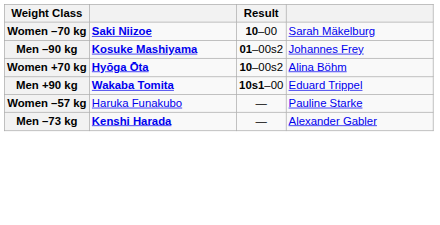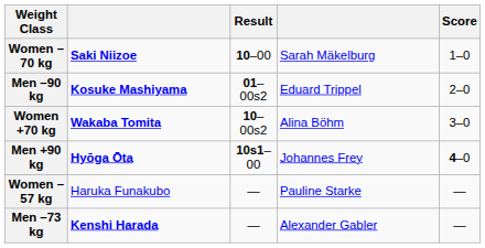 <table class="wikitable">
 <tr>
 <th>Weight Class</th>
 <th style="width: 200px;"></th>
 <th>Result</th>
 <th style="width: 200px;"></th>
+<th>Score</th>
 </tr>
 <tr>
 <th>Women –70 kg</th>
 <td><strong><a href='#'>Saki Niizoe</a></strong></td>
 <td align=center><strong>10</strong>–00</td>
 <td><a href='#'>Sarah Mäkelburg</a></td>
+<td align=center>1–0</td>
 </tr>
 <tr>
 <th>Men –90 kg</th>
 <td><strong><a href='#'>Kosuke Mashiyama</a></strong></td>
 <td align=center><strong>01</strong>–00s2</td>
-<td><a href='#'>Johannes Frey</a></td>
+<td><a href='#'>Eduard Trippel</a></td>
+<td align=center>2–0</td>
 </tr>
 <tr>
 <th>Women +70 kg</th>
-<td><strong><a href='#'>Hyōga Ōta</a></strong></td>
+<td><strong><a href='#'>Wakaba Tomita</a></strong></td>
 <td align=center><strong>10</strong>–00s2</td>
 <td><a href='#'>Alina Böhm</a></td>
+<td align=center>3–0</td>
 </tr>
 <tr>
 <th>Men +90 kg</th>
-<td><strong><a href='#'>Wakaba Tomita</a></strong></td>
+<td><strong><a href='#'>Hyōga Ōta</a></strong></td>
 <td align=center><strong>10s1</strong>–00</td>
-<td><a href='#'>Eduard Trippel</a></td>
+<td><a href='#'>Johannes Frey</a></td>
+<td align=center><strong>4</strong>–0</td>
 </tr>
 <tr>
 <th>Women –57 kg</th>
 <td><a href='#'>Haruka Funakubo</a></td>
 <td align=center>—</td>
 <td><a href='#'>Pauline Starke</a></td>
+<td align=center>—</td>
 </tr>
 <tr>
 <th>Men –73 kg</th>
 <td><strong><a href='#'>Kenshi Harada</a></strong></td>
 <td align=center>—</td>
 <td><a href='#'>Alexander Gabler</a></td>
+<td align=center>—</td>
 </tr>
 </table>
